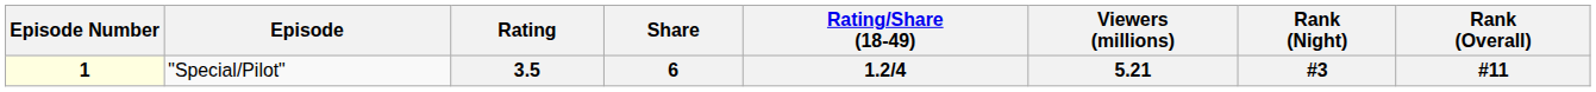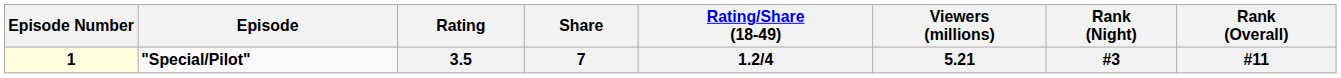 <table class="wikitable sortable">
 <tr>
 <th width=10%>Episode Number</th>
 <th>Episode</th>
 <th>Rating</th>
 <th>Share</th>
 <th><a href='#'>Rating/Share</a><br>(18-49)</th>
 <th>Viewers<br>(millions)</th>
 <th>Rank<br>(Night)</th>
 <th>Rank<br>(Overall)</th>
 </tr>
 <tr>
 <td style="background: lightyellow; text-align:center"><strong>1</strong></td>
-<td>"Special/Pilot"</td>
+<td><strong>"Special/Pilot"</strong></td>
 <th style="text-align:center">3.5</th>
-<th style="text-align:center">6</th>
+<th style="text-align:center">7</th>
 <th style="text-align:center">1.2/4</th>
 <th style="text-align:center">5.21</th>
 <th style="text-align:center">#3</th>
 <th style="text-align:center">#11</th>
 </tr>
 </table>
